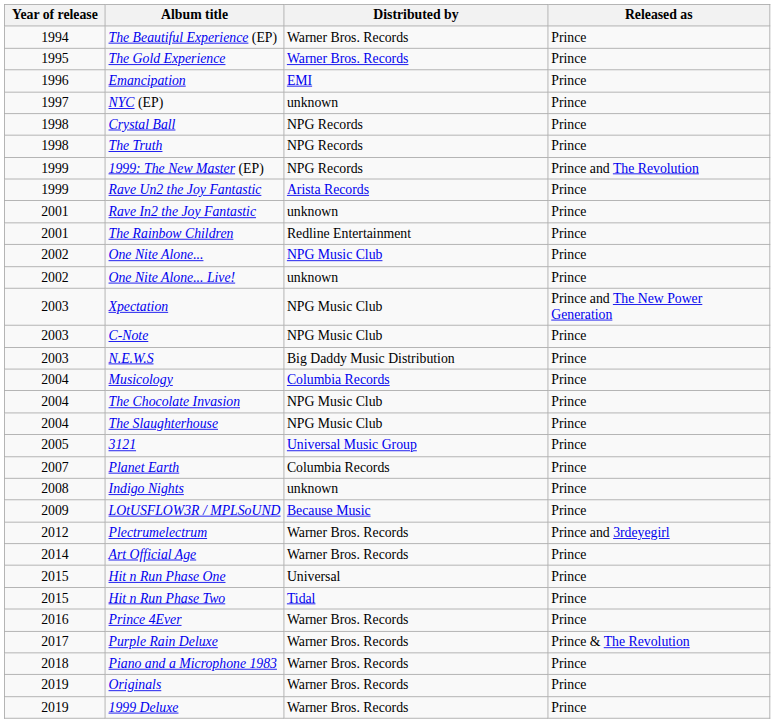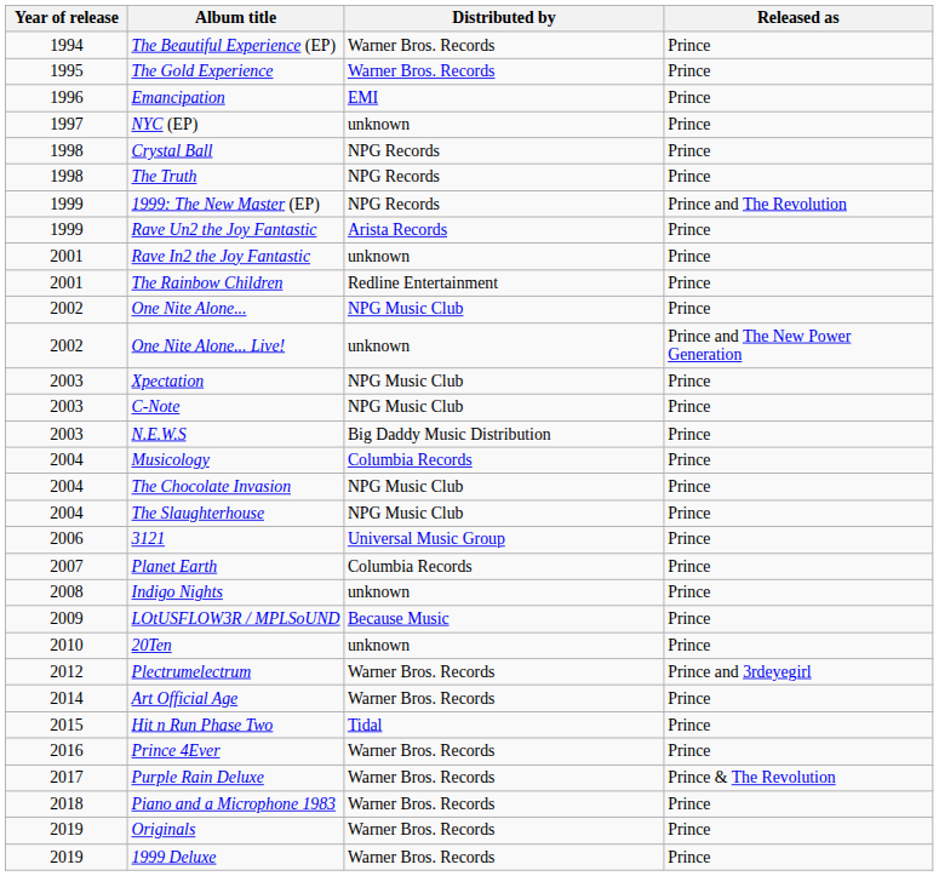 <table class="wikitable" style="text-align:left;">
 <tr>
 <th style="width:110px;"><strong>Year of release</strong></th>
 <th style="width:200px;"><strong>Album title</strong></th>
 <th style="width:300px;"><strong>Distributed by</strong></th>
 <th style="width:250px;"><strong>Released as</strong></th>
 </tr>
 <tr>
 <td align=center>1994</td>
 <td><em><a href='#'>The Beautiful Experience</a></em> (EP)</td>
 <td>Warner Bros. Records</td>
 <td>Prince</td>
 </tr>
 <tr>
 <td align=center>1995</td>
 <td><em><a href='#'>The Gold Experience</a></em></td>
 <td><a href='#'>Warner Bros. Records</a></td>
 <td>Prince</td>
 </tr>
 <tr>
 <td align=center>1996</td>
 <td><em><a href='#'>Emancipation</a></em></td>
 <td><a href='#'>EMI</a></td>
 <td>Prince</td>
 </tr>
 <tr>
 <td align=center>1997</td>
 <td><em><a href='#'>NYC</a></em> (EP)</td>
 <td>unknown</td>
 <td>Prince</td>
 </tr>
 <tr>
 <td align=center>1998</td>
 <td><em><a href='#'>Crystal Ball</a></em></td>
 <td>NPG Records</td>
 <td>Prince</td>
 </tr>
 <tr>
 <td align=center>1998</td>
 <td><em><a href='#'>The Truth</a></em></td>
 <td>NPG Records</td>
 <td>Prince</td>
 </tr>
 <tr>
 <td align=center>1999</td>
 <td><em><a href='#'>1999: The New Master</a></em> (EP)</td>
 <td>NPG Records</td>
 <td>Prince and <a href='#'>The Revolution</a></td>
 </tr>
 <tr>
 <td align=center>1999</td>
 <td><em><a href='#'>Rave Un2 the Joy Fantastic</a></em></td>
 <td><a href='#'>Arista Records</a></td>
 <td>Prince</td>
 </tr>
 <tr>
 <td align=center>2001</td>
 <td><em><a href='#'>Rave In2 the Joy Fantastic</a></em></td>
 <td>unknown</td>
 <td>Prince</td>
 </tr>
 <tr>
 <td align=center>2001</td>
 <td><em><a href='#'>The Rainbow Children</a></em></td>
 <td>Redline Entertainment</td>
 <td>Prince</td>
 </tr>
 <tr>
 <td align=center>2002</td>
 <td><em><a href='#'>One Nite Alone...</a></em></td>
 <td><a href='#'>NPG Music Club</a></td>
 <td>Prince</td>
 </tr>
 <tr>
 <td align=center>2002</td>
 <td><em><a href='#'>One Nite Alone... Live!</a></em></td>
 <td>unknown</td>
-<td>Prince</td>
+<td>Prince and <a href='#'>The New Power Generation</a></td>
 </tr>
 <tr>
 <td align=center>2003</td>
 <td><em><a href='#'>Xpectation</a></em></td>
 <td>NPG Music Club</td>
-<td>Prince and <a href='#'>The New Power Generation</a></td>
+<td>Prince</td>
 </tr>
 <tr>
 <td align=center>2003</td>
 <td><em><a href='#'>C-Note</a></em></td>
 <td>NPG Music Club</td>
 <td>Prince</td>
 </tr>
 <tr>
 <td align=center>2003</td>
 <td><em><a href='#'>N.E.W.S</a></em></td>
 <td>Big Daddy Music Distribution</td>
 <td>Prince</td>
 </tr>
 <tr>
 <td align=center>2004</td>
 <td><em><a href='#'>Musicology</a></em></td>
 <td><a href='#'>Columbia Records</a></td>
 <td>Prince</td>
 </tr>
 <tr>
 <td align=center>2004</td>
 <td><em><a href='#'>The Chocolate Invasion</a></em></td>
 <td>NPG Music Club</td>
 <td>Prince</td>
 </tr>
 <tr>
 <td align=center>2004</td>
 <td><em><a href='#'>The Slaughterhouse</a></em></td>
 <td>NPG Music Club</td>
 <td>Prince</td>
 </tr>
 <tr>
-<td align=center>2005</td>
+<td align=center>2006</td>
 <td><em><a href='#'>3121</a></em></td>
 <td><a href='#'>Universal Music Group</a></td>
 <td>Prince</td>
 </tr>
 <tr>
 <td align=center>2007</td>
 <td><em><a href='#'>Planet Earth</a></em></td>
 <td>Columbia Records</td>
 <td>Prince</td>
 </tr>
 <tr>
 <td align=center>2008</td>
 <td><em><a href='#'>Indigo Nights</a></em></td>
 <td>unknown</td>
 <td>Prince</td>
 </tr>
 <tr>
 <td align=center>2009</td>
 <td><em><a href='#'>LOtUSFLOW3R / MPLSoUND</a></em></td>
 <td><a href='#'>Because Music</a></td>
 <td>Prince</td>
 </tr>
 <tr>
+<td align=center>2010</td>
+<td><em><a href='#'>20Ten</a></em></td>
+<td>unknown</td>
+<td>Prince</td>
+</tr>
+<tr>
 <td align=center>2012</td>
 <td><em><a href='#'>Plectrumelectrum</a></em></td>
 <td>Warner Bros. Records</td>
 <td>Prince and <a href='#'>3rdeyegirl</a></td>
 </tr>
 <tr>
 <td align=center>2014</td>
 <td><em><a href='#'>Art Official Age</a></em></td>
 <td>Warner Bros. Records</td>
-<td>Prince</td>
-</tr>
-<tr>
-<td align=center>2015</td>
-<td><em><a href='#'>Hit n Run Phase One</a></em></td>
-<td>Universal</td>
 <td>Prince</td>
 </tr>
 <tr>
 <td align=center>2015</td>
 <td><em><a href='#'>Hit n Run Phase Two</a></em></td>
 <td><a href='#'>Tidal</a></td>
 <td>Prince</td>
 </tr>
 <tr>
 <td align=center>2016</td>
 <td><em><a href='#'>Prince 4Ever</a></em></td>
 <td>Warner Bros. Records</td>
 <td>Prince</td>
 </tr>
 <tr>
 <td align=center>2017</td>
 <td><em><a href='#'>Purple Rain Deluxe</a></em></td>
 <td>Warner Bros. Records</td>
 <td>Prince & <a href='#'>The Revolution</a></td>
 </tr>
 <tr>
 <td align=center>2018</td>
 <td><em><a href='#'>Piano and a Microphone 1983</a></em></td>
 <td>Warner Bros. Records</td>
 <td>Prince</td>
 </tr>
 <tr>
 <td align=center>2019</td>
 <td><em><a href='#'>Originals</a></em></td>
 <td>Warner Bros. Records</td>
 <td>Prince</td>
 </tr>
 <tr>
 <td align=center>2019</td>
 <td><em><a href='#'>1999 Deluxe</a></em></td>
 <td>Warner Bros. Records</td>
 <td>Prince</td>
 </tr>
 </table>
